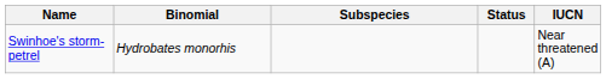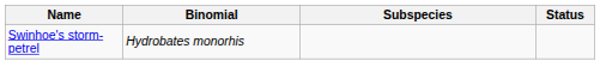 <table width=60% class="wikitable">
 <tr>
 <th width=20%>Name</th>
 <th width=30%>Binomial</th>
 <th width=40%>Subspecies</th>
 <th width=30%>Status</th>
-<th width=30%>IUCN</th>
 </tr>
 <tr>
 <td><a href='#'>Swinhoe's storm-petrel</a><br></td>
 <td><em>Hydrobates monorhis</em></td>
 <td></td>
 <td></td>
-<td>Near threatened<br>(A)</td>
 </tr>
 </table>
